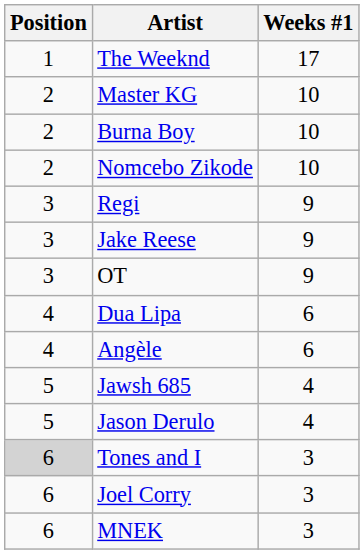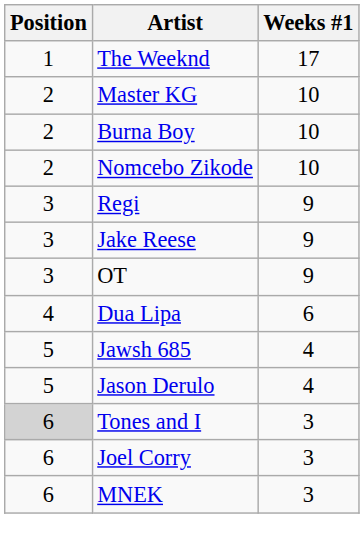 <table class="wikitable sortable" style="font-size:97%;">
 <tr>
 <th>Position</th>
 <th>Artist</th>
 <th>Weeks #1</th>
 </tr>
 <tr>
 <td align="center">1</td>
 <td><a href='#'>The Weeknd</a></td>
 <td align="center">17</td>
 </tr>
 <tr>
 <td align="center">2</td>
 <td><a href='#'>Master KG</a></td>
 <td align="center">10</td>
 </tr>
 <tr>
 <td align="center">2</td>
 <td><a href='#'>Burna Boy</a></td>
 <td align="center">10</td>
 </tr>
 <tr>
 <td align="center">2</td>
 <td><a href='#'>Nomcebo Zikode</a></td>
 <td align="center">10</td>
 </tr>
 <tr>
 <td align="center">3</td>
 <td><a href='#'>Regi</a></td>
 <td align="center">9</td>
 </tr>
 <tr>
 <td align="center">3</td>
 <td><a href='#'>Jake Reese</a></td>
 <td align="center">9</td>
 </tr>
 <tr>
 <td align="center">3</td>
 <td>OT</td>
 <td align="center">9</td>
 </tr>
 <tr>
 <td align="center">4</td>
 <td><a href='#'>Dua Lipa</a></td>
 <td align="center">6</td>
 </tr>
 <tr>
-<td align="center">4</td>
-<td><a href='#'>Angèle</a></td>
-<td align="center">6</td>
-</tr>
-<tr>
 <td align="center">5</td>
 <td><a href='#'>Jawsh 685</a></td>
 <td align="center">4</td>
 </tr>
 <tr>
 <td align="center">5</td>
 <td><a href='#'>Jason Derulo</a></td>
 <td align="center">4</td>
 </tr>
 <tr>
 <td align="center" style="background: lightgrey;">6</td>
 <td><a href='#'>Tones and I</a></td>
 <td align="center">3</td>
 </tr>
 <tr>
 <td align="center">6</td>
 <td><a href='#'>Joel Corry</a></td>
 <td align="center">3</td>
 </tr>
 <tr>
 <td align="center">6</td>
 <td><a href='#'>MNEK</a></td>
 <td align="center">3</td>
 </tr>
 </table>
